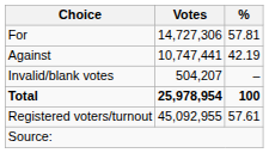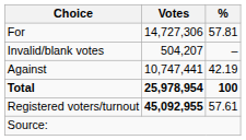 <table class=wikitable style="text-align:right">
 <tr>
 <th>Choice</th>
 <th>Votes</th>
 <th>%</th>
 </tr>
 <tr>
 <td align=left>For</td>
 <td>14,727,306</td>
 <td>57.81</td>
 </tr>
 <tr>
+<td align=left>Invalid/blank votes</td>
+<td>504,207</td>
+<td>–</td>
+</tr>
+<tr>
 <td align=left>Against</td>
 <td>10,747,441</td>
 <td>42.19</td>
-</tr>
-<tr>
-<td align=left>Invalid/blank votes</td>
-<td>504,207</td>
-<td>–</td>
 </tr>
 <tr>
 <td align=left><strong>Total</strong></td>
 <td><strong>25,978,954</strong></td>
 <td><strong>100</strong></td>
 </tr>
 <tr>
 <td align=left>Registered voters/turnout</td>
-<td>45,092,955</td>
+<td><strong>45,092,955</strong></td>
 <td>57.61</td>
 </tr>
 <tr>
 <td align=left colspan=3>Source: </td>
 </tr>
 </table>
